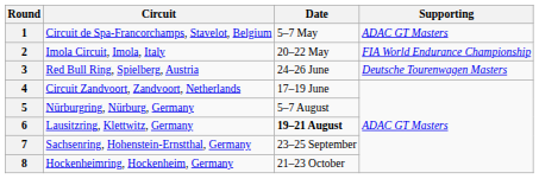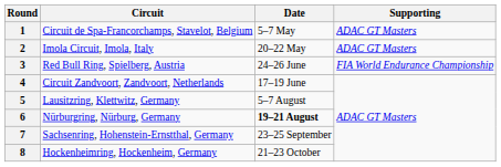 <table class="wikitable" style="font-size: 85%;">
 <tr>
 <th>Round</th>
 <th>Circuit</th>
 <th>Date</th>
 <th>Supporting</th>
 </tr>
 <tr>
 <th>1</th>
 <td> <a href='#'>Circuit de Spa-Francorchamps</a>, <a href='#'>Stavelot</a>, <a href='#'>Belgium</a></td>
 <td>5–7 May</td>
 <td><a href='#'><em>ADAC GT Masters</em></a></td>
 </tr>
 <tr>
 <th>2</th>
 <td> <a href='#'>Imola Circuit</a>, <a href='#'>Imola</a>, <a href='#'>Italy</a></td>
 <td>20–22 May</td>
-<td><a href='#'><em>FIA World Endurance Championship</em></a></td>
+<td><a href='#'><em>ADAC GT Masters</em></a></td>
 </tr>
 <tr>
 <th>3</th>
 <td> <a href='#'>Red Bull Ring</a>, <a href='#'>Spielberg</a>, <a href='#'>Austria</a></td>
 <td>24–26 June</td>
-<td><a href='#'><em>Deutsche Tourenwagen Masters</em></a></td>
+<td><a href='#'><em>FIA World Endurance Championship</em></a></td>
 </tr>
 <tr>
 <th>4</th>
 <td> <a href='#'>Circuit Zandvoort</a>, <a href='#'>Zandvoort</a>, <a href='#'>Netherlands</a></td>
 <td>17–19 June</td>
 <td rowspan="5"><a href='#'><em>ADAC GT Masters</em></a></td>
 </tr>
 <tr>
 <th>5</th>
-<td><em></em> <a href='#'>Nürburgring</a>, <a href='#'>Nürburg</a>, <a href='#'>Germany</a></td>
+<td> <a href='#'>Lausitzring</a>, <a href='#'>Klettwitz</a>, <a href='#'>Germany</a></td>
 <td>5–7 August</td>
 </tr>
 <tr>
 <th>6</th>
-<td> <a href='#'>Lausitzring</a>, <a href='#'>Klettwitz</a>, <a href='#'>Germany</a></td>
+<td><em></em> <a href='#'>Nürburgring</a>, <a href='#'>Nürburg</a>, <a href='#'>Germany</a></td>
 <td><strong>19–21 August</strong></td>
 </tr>
 <tr>
 <th>7</th>
 <td> <a href='#'>Sachsenring</a>, <a href='#'>Hohenstein-Ernstthal</a>, <a href='#'>Germany</a></td>
 <td>23–25 September</td>
 </tr>
 <tr>
 <th>8</th>
 <td> <a href='#'>Hockenheimring</a>, <a href='#'>Hockenheim</a>, <a href='#'>Germany</a></td>
 <td>21–23 October</td>
 </tr>
 </table>
